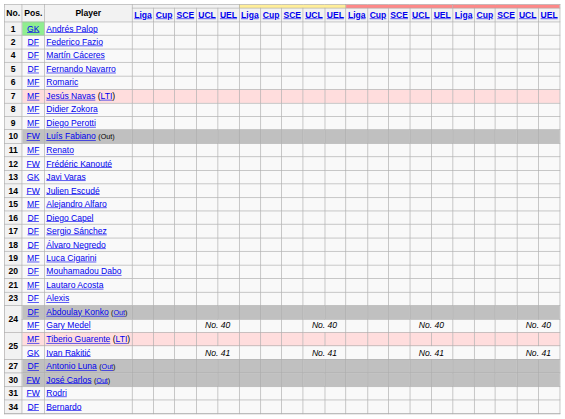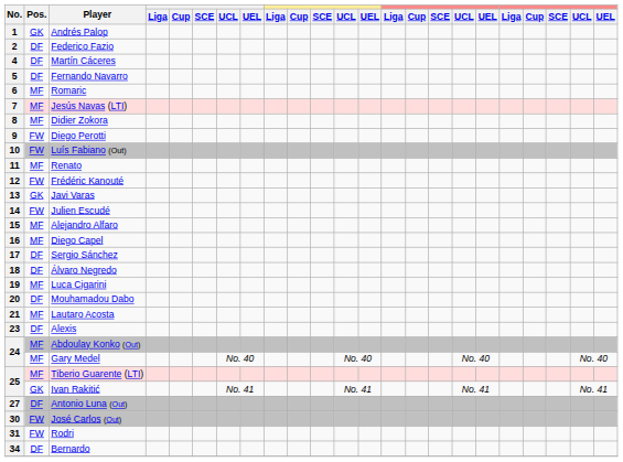 <table class="wikitable" style="font-size: 85%">
 <tr>
 <th rowspan="2">No.</th>
 <th rowspan="2">Pos.</th>
 <th rowspan="2">Player</th>
 <th colspan="5"></th>
 <th colspan="5" style="background:#FFEE99"></th>
 <th colspan="5" style="background:#FF8888"></th>
 <th colspan="5" style="background:#FF8888"></th>
 </tr>
 <tr>
 <th><a href='#'>Liga</a></th>
 <th><a href='#'>Cup</a></th>
 <th><a href='#'>SCE</a></th>
 <th><a href='#'>UCL</a></th>
 <th><a href='#'>UEL</a></th>
 <th><a href='#'>Liga</a></th>
 <th><a href='#'>Cup</a></th>
 <th><a href='#'>SCE</a></th>
 <th><a href='#'>UCL</a></th>
 <th><a href='#'>UEL</a></th>
 <th><a href='#'>Liga</a></th>
 <th><a href='#'>Cup</a></th>
 <th><a href='#'>SCE</a></th>
 <th><a href='#'>UCL</a></th>
 <th><a href='#'>UEL</a></th>
 <th><a href='#'>Liga</a></th>
 <th><a href='#'>Cup</a></th>
 <th><a href='#'>SCE</a></th>
 <th><a href='#'>UCL</a></th>
 <th><a href='#'>UEL</a></th>
 </tr>
 <tr>
 <th>1</th>
-<td align="center" style="background: lightgreen;"><a href='#'>GK</a></td>
+<td align="center"><a href='#'>GK</a></td>
 <td> <a href='#'>Andrés Palop</a></td>
 <td align="center"></td>
 <td align="center"></td>
 <td align="center"></td>
 <td align="center"></td>
 <td align="center"></td>
 <td align="center"></td>
 <td align="center"></td>
 <td align="center"></td>
 <td align="center"></td>
 <td align="center"></td>
 <td align="center"></td>
 <td align="center"></td>
 <td align="center"></td>
 <td align="center"></td>
 <td align="center"></td>
 <td align="center"></td>
 <td align="center"></td>
 <td align="center"></td>
 <td align="center"></td>
 <td align="center"></td>
 </tr>
 <tr>
 <th>2</th>
 <td align="center"><a href='#'>DF</a></td>
 <td> <a href='#'>Federico Fazio</a></td>
 <td align="center"></td>
 <td align="center"></td>
 <td align="center"></td>
 <td align="center"></td>
 <td align="center"></td>
 <td align="center"></td>
 <td align="center"></td>
 <td align="center"></td>
 <td align="center"></td>
 <td align="center"></td>
 <td align="center"></td>
 <td align="center"></td>
 <td align="center"></td>
 <td align="center"></td>
 <td align="center"></td>
 <td align="center"></td>
 <td align="center"></td>
 <td align="center"></td>
 <td align="center"></td>
 <td align="center"></td>
 </tr>
 <tr>
 <th>4</th>
 <td align="center"><a href='#'>DF</a></td>
 <td> <a href='#'>Martín Cáceres</a></td>
 <td align="center"></td>
 <td align="center"></td>
 <td align="center"></td>
 <td align="center"></td>
 <td align="center"></td>
 <td align="center"></td>
 <td align="center"></td>
 <td align="center"></td>
 <td align="center"></td>
 <td align="center"></td>
 <td align="center"></td>
 <td align="center"></td>
 <td align="center"></td>
 <td align="center"></td>
 <td align="center"></td>
 <td align="center"></td>
 <td align="center"></td>
 <td align="center"></td>
 <td align="center"></td>
 <td align="center"></td>
 </tr>
 <tr>
 <th>5</th>
 <td align="center"><a href='#'>DF</a></td>
 <td> <a href='#'>Fernando Navarro</a></td>
 <td align="center"></td>
 <td align="center"></td>
 <td align="center"></td>
 <td align="center"></td>
 <td align="center"></td>
 <td align="center"></td>
 <td align="center"></td>
 <td align="center"></td>
 <td align="center"></td>
 <td align="center"></td>
 <td align="center"></td>
 <td align="center"></td>
 <td align="center"></td>
 <td align="center"></td>
 <td align="center"></td>
 <td align="center"></td>
 <td align="center"></td>
 <td align="center"></td>
 <td align="center"></td>
 <td align="center"></td>
 </tr>
 <tr>
 <th>6</th>
 <td align="center"><a href='#'>MF</a></td>
 <td> <a href='#'>Romaric</a></td>
 <td align="center"></td>
 <td align="center"></td>
 <td align="center"></td>
 <td align="center"></td>
 <td align="center"></td>
 <td align="center"></td>
 <td align="center"></td>
 <td align="center"></td>
 <td align="center"></td>
 <td align="center"></td>
 <td align="center"></td>
 <td align="center"></td>
 <td align="center"></td>
 <td align="center"></td>
 <td align="center"></td>
 <td align="center"></td>
 <td align="center"></td>
 <td align="center"></td>
 <td align="center"></td>
 <td align="center"></td>
 </tr>
 <tr bgcolor="#ffdddd">
 <th>7</th>
 <td align="center"><a href='#'>MF</a></td>
 <td> <a href='#'>Jesús Navas</a> (<a href='#'>LTI</a>)</td>
 <td align="center"></td>
 <td align="center"></td>
 <td align="center"></td>
 <td align="center"></td>
 <td align="center"></td>
 <td align="center"></td>
 <td align="center"></td>
 <td align="center"></td>
 <td align="center"></td>
 <td align="center"></td>
 <td align="center"></td>
 <td align="center"></td>
 <td align="center"></td>
 <td align="center"></td>
 <td align="center"></td>
 <td align="center"></td>
 <td align="center"></td>
 <td align="center"></td>
 <td align="center"></td>
 <td align="center"></td>
 </tr>
 <tr>
 <th>8</th>
 <td align="center"><a href='#'>MF</a></td>
 <td> <a href='#'>Didier Zokora</a></td>
 <td align="center"></td>
 <td align="center"></td>
 <td align="center"></td>
 <td align="center"></td>
 <td align="center"></td>
 <td align="center"></td>
 <td align="center"></td>
 <td align="center"></td>
 <td align="center"></td>
 <td align="center"></td>
 <td align="center"></td>
 <td align="center"></td>
 <td align="center"></td>
 <td align="center"></td>
 <td align="center"></td>
 <td align="center"></td>
 <td align="center"></td>
 <td align="center"></td>
 <td align="center"></td>
 <td align="center"></td>
 </tr>
 <tr>
 <th>9</th>
-<td align="center"><a href='#'>MF</a></td>
+<td align="center"><a href='#'>FW</a></td>
 <td> <a href='#'>Diego Perotti</a></td>
 <td align="center"></td>
 <td align="center"></td>
 <td align="center"></td>
 <td align="center"></td>
 <td align="center"></td>
 <td align="center"></td>
 <td align="center"></td>
 <td align="center"></td>
 <td align="center"></td>
 <td align="center"></td>
 <td align="center"></td>
 <td align="center"></td>
 <td align="center"></td>
 <td align="center"></td>
 <td align="center"></td>
 <td align="center"></td>
 <td align="center"></td>
 <td align="center"></td>
 <td align="center"></td>
 <td align="center"></td>
 </tr>
 <tr bgcolor="#c0c0c0">
 <th>10</th>
 <td align="center"><a href='#'>FW</a></td>
 <td> <a href='#'>Luís Fabiano</a> <small>(Out)</small></td>
 <td align="center"></td>
 <td align="center"></td>
 <td align="center"></td>
 <td align="center"></td>
 <td align="center"></td>
 <td align="center"></td>
 <td align="center"></td>
 <td align="center"></td>
 <td align="center"></td>
 <td align="center"></td>
 <td align="center"></td>
 <td align="center"></td>
 <td align="center"></td>
 <td align="center"></td>
 <td align="center"></td>
 <td align="center"></td>
 <td align="center"></td>
 <td align="center"></td>
 <td align="center"></td>
 <td align="center"></td>
 </tr>
 <tr>
 <th>11</th>
 <td align="center"><a href='#'>MF</a></td>
 <td> <a href='#'>Renato</a></td>
 <td align="center"></td>
 <td align="center"></td>
 <td align="center"></td>
 <td align="center"></td>
 <td align="center"></td>
 <td align="center"></td>
 <td align="center"></td>
 <td align="center"></td>
 <td align="center"></td>
 <td align="center"></td>
 <td align="center"></td>
 <td align="center"></td>
 <td align="center"></td>
 <td align="center"></td>
 <td align="center"></td>
 <td align="center"></td>
 <td align="center"></td>
 <td align="center"></td>
 <td align="center"></td>
 <td align="center"></td>
 </tr>
 <tr>
 <th>12</th>
 <td align="center"><a href='#'>FW</a></td>
 <td> <a href='#'>Frédéric Kanouté</a></td>
 <td align="center"></td>
 <td align="center"></td>
 <td align="center"></td>
 <td align="center"></td>
 <td align="center"></td>
 <td align="center"></td>
 <td align="center"></td>
 <td align="center"></td>
 <td align="center"></td>
 <td align="center"></td>
 <td align="center"></td>
 <td align="center"></td>
 <td align="center"></td>
 <td align="center"></td>
 <td align="center"></td>
 <td align="center"></td>
 <td align="center"></td>
 <td align="center"></td>
 <td align="center"></td>
 <td align="center"></td>
 </tr>
 <tr>
 <th>13</th>
 <td align="center"><a href='#'>GK</a></td>
 <td> <a href='#'>Javi Varas</a></td>
 <td align="center"></td>
 <td align="center"></td>
 <td align="center"></td>
 <td align="center"></td>
 <td align="center"></td>
 <td align="center"></td>
 <td align="center"></td>
 <td align="center"></td>
 <td align="center"></td>
 <td align="center"></td>
 <td align="center"></td>
 <td align="center"></td>
 <td align="center"></td>
 <td align="center"></td>
 <td align="center"></td>
 <td align="center"></td>
 <td align="center"></td>
 <td align="center"></td>
 <td align="center"></td>
 <td align="center"></td>
 </tr>
 <tr>
 <th>14</th>
 <td align="center"><a href='#'>FW</a></td>
 <td> <a href='#'>Julien Escudé</a></td>
 <td align="center"></td>
 <td align="center"></td>
 <td align="center"></td>
 <td align="center"></td>
 <td align="center"></td>
 <td align="center"></td>
 <td align="center"></td>
 <td align="center"></td>
 <td align="center"></td>
 <td align="center"></td>
 <td align="center"></td>
 <td align="center"></td>
 <td align="center"></td>
 <td align="center"></td>
 <td align="center"></td>
 <td align="center"></td>
 <td align="center"></td>
 <td align="center"></td>
 <td align="center"></td>
 <td align="center"></td>
 </tr>
 <tr>
 <th>15</th>
 <td align="center"><a href='#'>MF</a></td>
 <td> <a href='#'>Alejandro Alfaro</a></td>
 <td align="center"></td>
 <td align="center"></td>
 <td align="center"></td>
 <td align="center"></td>
 <td align="center"></td>
 <td align="center"></td>
 <td align="center"></td>
 <td align="center"></td>
 <td align="center"></td>
 <td align="center"></td>
 <td align="center"></td>
 <td align="center"></td>
 <td align="center"></td>
 <td align="center"></td>
 <td align="center"></td>
 <td align="center"></td>
 <td align="center"></td>
 <td align="center"></td>
 <td align="center"></td>
 <td align="center"></td>
 </tr>
 <tr>
 <th>16</th>
-<td align="center"><a href='#'>DF</a></td>
+<td align="center"><a href='#'>MF</a></td>
 <td> <a href='#'>Diego Capel</a></td>
 <td align="center"></td>
 <td align="center"></td>
 <td align="center"></td>
 <td align="center"></td>
 <td align="center"></td>
 <td align="center"></td>
 <td align="center"></td>
 <td align="center"></td>
 <td align="center"></td>
 <td align="center"></td>
 <td align="center"></td>
 <td align="center"></td>
 <td align="center"></td>
 <td align="center"></td>
 <td align="center"></td>
 <td align="center"></td>
 <td align="center"></td>
 <td align="center"></td>
 <td align="center"></td>
 <td align="center"></td>
 </tr>
 <tr>
 <th>17</th>
 <td align="center"><a href='#'>DF</a></td>
 <td> <a href='#'>Sergio Sánchez</a></td>
 <td align="center"></td>
 <td align="center"></td>
 <td align="center"></td>
 <td align="center"></td>
 <td align="center"></td>
 <td align="center"></td>
 <td align="center"></td>
 <td align="center"></td>
 <td align="center"></td>
 <td align="center"></td>
 <td align="center"></td>
 <td align="center"></td>
 <td align="center"></td>
 <td align="center"></td>
 <td align="center"></td>
 <td align="center"></td>
 <td align="center"></td>
 <td align="center"></td>
 <td align="center"></td>
 <td align="center"></td>
 </tr>
 <tr>
 <th>18</th>
 <td align="center"><a href='#'>DF</a></td>
 <td> <a href='#'>Álvaro Negredo</a></td>
 <td align="center"></td>
 <td align="center"></td>
 <td align="center"></td>
 <td align="center"></td>
 <td align="center"></td>
 <td align="center"></td>
 <td align="center"></td>
 <td align="center"></td>
 <td align="center"></td>
 <td align="center"></td>
 <td align="center"></td>
 <td align="center"></td>
 <td align="center"></td>
 <td align="center"></td>
 <td align="center"></td>
 <td align="center"></td>
 <td align="center"></td>
 <td align="center"></td>
 <td align="center"></td>
 <td align="center"></td>
 </tr>
 <tr>
 <th>19</th>
 <td align="center"><a href='#'>MF</a></td>
 <td> <a href='#'>Luca Cigarini</a></td>
 <td align="center"></td>
 <td align="center"></td>
 <td align="center"></td>
 <td align="center"></td>
 <td align="center"></td>
 <td align="center"></td>
 <td align="center"></td>
 <td align="center"></td>
 <td align="center"></td>
 <td align="center"></td>
 <td align="center"></td>
 <td align="center"></td>
 <td align="center"></td>
 <td align="center"></td>
 <td align="center"></td>
 <td align="center"></td>
 <td align="center"></td>
 <td align="center"></td>
 <td align="center"></td>
 <td align="center"></td>
 </tr>
 <tr>
 <th>20</th>
 <td align="center"><a href='#'>DF</a></td>
 <td> <a href='#'>Mouhamadou Dabo</a></td>
 <td align="center"></td>
 <td align="center"></td>
 <td align="center"></td>
 <td align="center"></td>
 <td align="center"></td>
 <td align="center"></td>
 <td align="center"></td>
 <td align="center"></td>
 <td align="center"></td>
 <td align="center"></td>
 <td align="center"></td>
 <td align="center"></td>
 <td align="center"></td>
 <td align="center"></td>
 <td align="center"></td>
 <td align="center"></td>
 <td align="center"></td>
 <td align="center"></td>
 <td align="center"></td>
 <td align="center"></td>
 </tr>
 <tr>
 <th>21</th>
 <td align="center"><a href='#'>MF</a></td>
 <td> <a href='#'>Lautaro Acosta</a></td>
 <td align="center"></td>
 <td align="center"></td>
 <td align="center"></td>
 <td align="center"></td>
 <td align="center"></td>
 <td align="center"></td>
 <td align="center"></td>
 <td align="center"></td>
 <td align="center"></td>
 <td align="center"></td>
 <td align="center"></td>
 <td align="center"></td>
 <td align="center"></td>
 <td align="center"></td>
 <td align="center"></td>
 <td align="center"></td>
 <td align="center"></td>
 <td align="center"></td>
 <td align="center"></td>
 <td align="center"></td>
 </tr>
 <tr>
 <th>23</th>
 <td align="center"><a href='#'>DF</a></td>
 <td> <a href='#'>Alexis</a></td>
 <td align="center"></td>
 <td align="center"></td>
 <td align="center"></td>
 <td align="center"></td>
 <td align="center"></td>
 <td align="center"></td>
 <td align="center"></td>
 <td align="center"></td>
 <td align="center"></td>
 <td align="center"></td>
 <td align="center"></td>
 <td align="center"></td>
 <td align="center"></td>
 <td align="center"></td>
 <td align="center"></td>
 <td align="center"></td>
 <td align="center"></td>
 <td align="center"></td>
 <td align="center"></td>
 <td align="center"></td>
 </tr>
 <tr bgcolor="#c0c0c0">
 <th rowspan="2">24</th>
-<td align="center"><a href='#'>DF</a></td>
+<td align="center"><a href='#'>MF</a></td>
 <td> <a href='#'>Abdoulay Konko</a> <small>(<a href='#'>Out</a>)</small></td>
 <td align="center"></td>
 <td align="center"></td>
 <td align="center"></td>
 <td align="center"></td>
 <td align="center"></td>
 <td align="center"></td>
 <td align="center"></td>
 <td align="center"></td>
 <td align="center"></td>
 <td align="center"></td>
 <td align="center"></td>
 <td align="center"></td>
 <td align="center"></td>
 <td align="center"></td>
 <td align="center"></td>
 <td align="center"></td>
 <td align="center"></td>
 <td align="center"></td>
 <td align="center"></td>
 <td align="center"></td>
 </tr>
 <tr>
 <td align="center"><a href='#'>MF</a></td>
 <td> <a href='#'>Gary Medel</a></td>
 <td align="center"></td>
 <td align="center"></td>
 <td align="center"></td>
 <td align="center" colspan="2"><em>No. 40</em></td>
 <td align="center"></td>
 <td align="center"></td>
 <td align="center"></td>
 <td align="center" colspan="2"><em>No. 40</em></td>
 <td align="center"></td>
 <td align="center"></td>
 <td align="center"></td>
 <td align="center" colspan="2"><em>No. 40</em></td>
 <td align="center"></td>
 <td align="center"></td>
 <td align="center"></td>
 <td align="center" colspan="2"><em>No. 40</em></td>
 </tr>
 <tr bgcolor="#ffdddd">
 <th rowspan="2">25</th>
 <td align="center"><a href='#'>MF</a></td>
 <td> <a href='#'>Tiberio Guarente</a> (<a href='#'>LTI</a>)</td>
 <td align="center"></td>
 <td align="center"></td>
 <td align="center"></td>
 <td align="center"></td>
 <td align="center"></td>
 <td align="center"></td>
 <td align="center"></td>
 <td align="center"></td>
 <td align="center"></td>
 <td align="center"></td>
 <td align="center"></td>
 <td align="center"></td>
 <td align="center"></td>
 <td align="center"></td>
 <td align="center"></td>
 <td align="center"></td>
 <td align="center"></td>
 <td align="center"></td>
 <td align="center"></td>
 <td align="center"></td>
 </tr>
 <tr>
 <td align="center"><a href='#'>GK</a></td>
 <td> <a href='#'>Ivan Rakitić</a></td>
 <td align="center"></td>
 <td align="center"></td>
 <td align="center"></td>
 <td align="center" colspan="2"><em>No. 41</em></td>
 <td align="center"></td>
 <td align="center"></td>
 <td align="center"></td>
 <td align="center" colspan="2"><em>No. 41</em></td>
 <td align="center"></td>
 <td align="center"></td>
 <td align="center"></td>
 <td align="center" colspan="2"><em>No. 41</em></td>
 <td align="center"></td>
 <td align="center"></td>
 <td align="center"></td>
 <td align="center" colspan="2"><em>No. 41</em></td>
 </tr>
 <tr bgcolor="#c0c0c0">
 <th>27</th>
 <td align="center"><a href='#'>DF</a></td>
 <td> <a href='#'>Antonio Luna</a> <small>(<a href='#'>Out</a>)</small></td>
 <td align="center"></td>
 <td align="center"></td>
 <td align="center"></td>
 <td align="center"></td>
 <td align="center"></td>
 <td align="center"></td>
 <td align="center"></td>
 <td align="center"></td>
 <td align="center"></td>
 <td align="center"></td>
 <td align="center"></td>
 <td align="center"></td>
 <td align="center"></td>
 <td align="center"></td>
 <td align="center"></td>
 <td align="center"></td>
 <td align="center"></td>
 <td align="center"></td>
 <td align="center"></td>
 <td align="center"></td>
 </tr>
 <tr bgcolor="#c0c0c0">
 <th>30</th>
 <td align="center"><a href='#'>FW</a></td>
 <td> <a href='#'>José Carlos</a> <small>(<a href='#'>Out</a>)</small></td>
 <td align="center"></td>
 <td align="center"></td>
 <td align="center"></td>
 <td align="center"></td>
 <td align="center"></td>
 <td align="center"></td>
 <td align="center"></td>
 <td align="center"></td>
 <td align="center"></td>
 <td align="center"></td>
 <td align="center"></td>
 <td align="center"></td>
 <td align="center"></td>
 <td align="center"></td>
 <td align="center"></td>
 <td align="center"></td>
 <td align="center"></td>
 <td align="center"></td>
 <td align="center"></td>
 <td align="center"></td>
 </tr>
 <tr>
 <th>31</th>
 <td align="center"><a href='#'>FW</a></td>
 <td> <a href='#'>Rodri</a></td>
 <td align="center"></td>
 <td align="center"></td>
 <td align="center"></td>
 <td align="center"></td>
 <td align="center"></td>
 <td align="center"></td>
 <td align="center"></td>
 <td align="center"></td>
 <td align="center"></td>
 <td align="center"></td>
 <td align="center"></td>
 <td align="center"></td>
 <td align="center"></td>
 <td align="center"></td>
 <td align="center"></td>
 <td align="center"></td>
 <td align="center"></td>
 <td align="center"></td>
 <td align="center"></td>
 <td align="center"></td>
 </tr>
 <tr>
 <th>34</th>
 <td align="center"><a href='#'>DF</a></td>
 <td> <a href='#'>Bernardo</a></td>
 <td align="center"></td>
 <td align="center"></td>
 <td align="center"></td>
 <td align="center"></td>
 <td align="center"></td>
 <td align="center"></td>
 <td align="center"></td>
 <td align="center"></td>
 <td align="center"></td>
 <td align="center"></td>
 <td align="center"></td>
 <td align="center"></td>
 <td align="center"></td>
 <td align="center"></td>
 <td align="center"></td>
 <td align="center"></td>
 <td align="center"></td>
 <td align="center"></td>
 <td align="center"></td>
 <td align="center"></td>
 </tr>
 <tr>
 </tr>
 </table>
